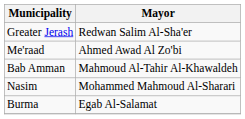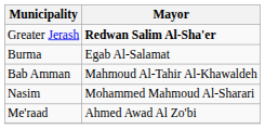 <table class="wikitable">
 <tr>
 <th>Municipality</th>
 <th>Mayor</th>
 </tr>
 <tr>
 <td>Greater <a href='#'>Jerash</a></td>
-<td>Redwan Salim Al-Sha'er</td>
+<td><strong>Redwan Salim Al-Sha'er</strong></td>
 </tr>
 <tr>
-<td>Me'raad</td>
-<td>Ahmed Awad Al Zo'bi</td>
+<td>Burma</td>
+<td>Egab Al-Salamat</td>
 </tr>
 <tr>
 <td>Bab Amman</td>
 <td>Mahmoud Al-Tahir Al-Khawaldeh</td>
 </tr>
 <tr>
 <td>Nasim</td>
 <td>Mohammed Mahmoud Al-Sharari</td>
 </tr>
 <tr>
-<td>Burma</td>
-<td>Egab Al-Salamat</td>
+<td>Me'raad</td>
+<td>Ahmed Awad Al Zo'bi</td>
 </tr>
 <tr>
 </tr>
 </table>
